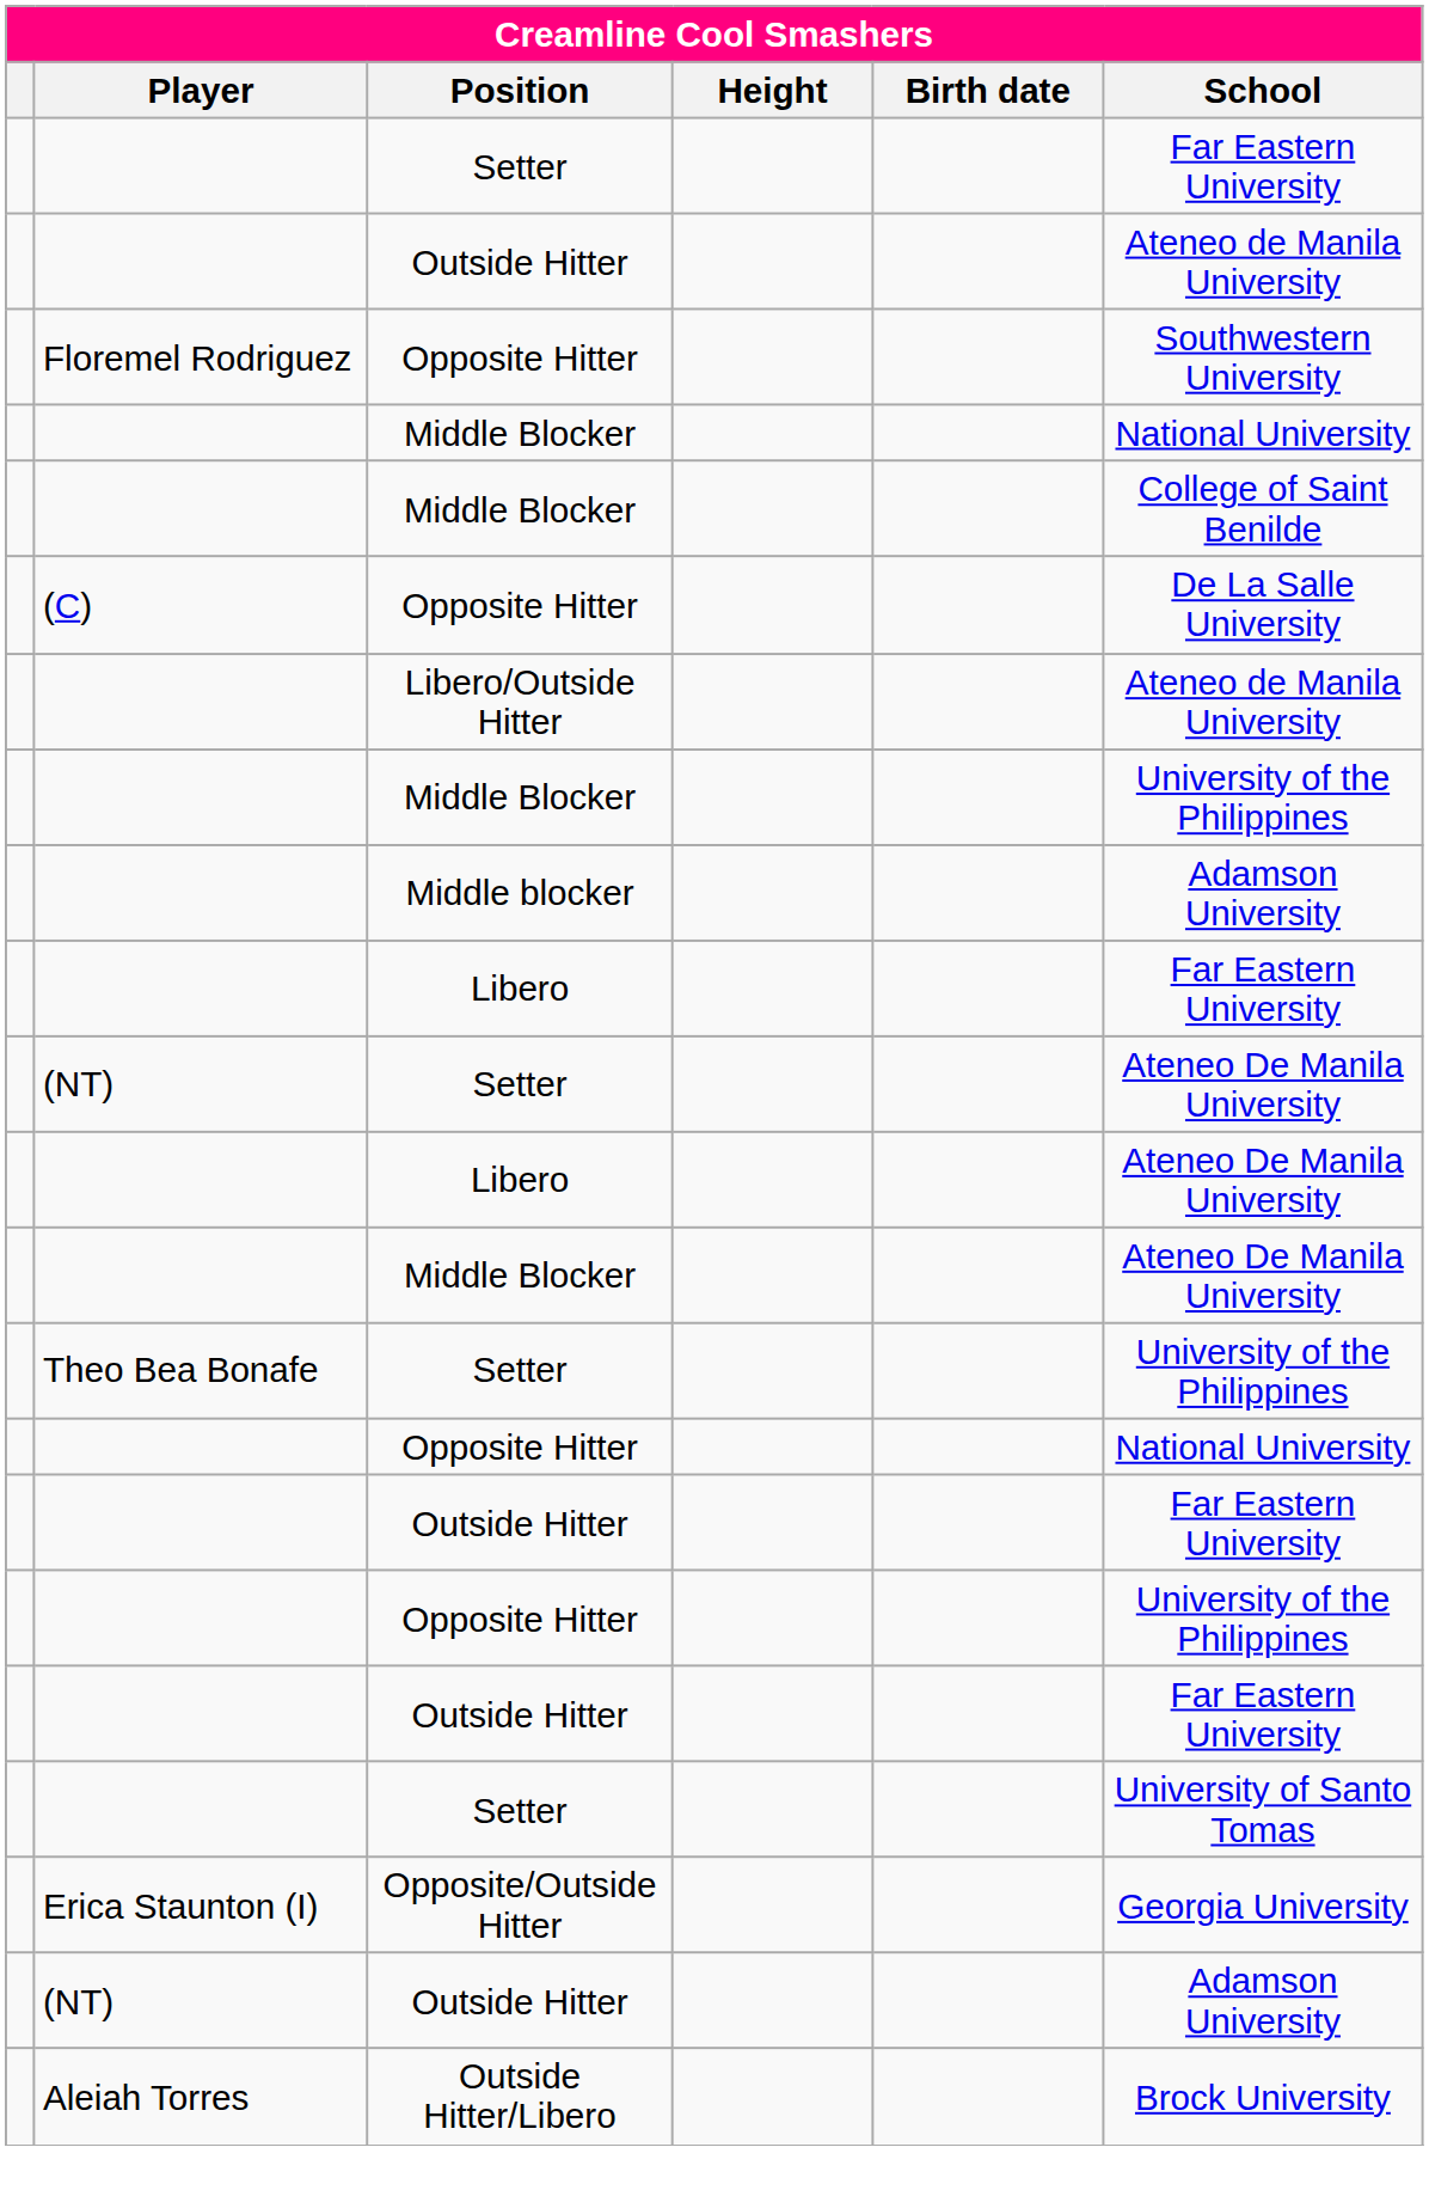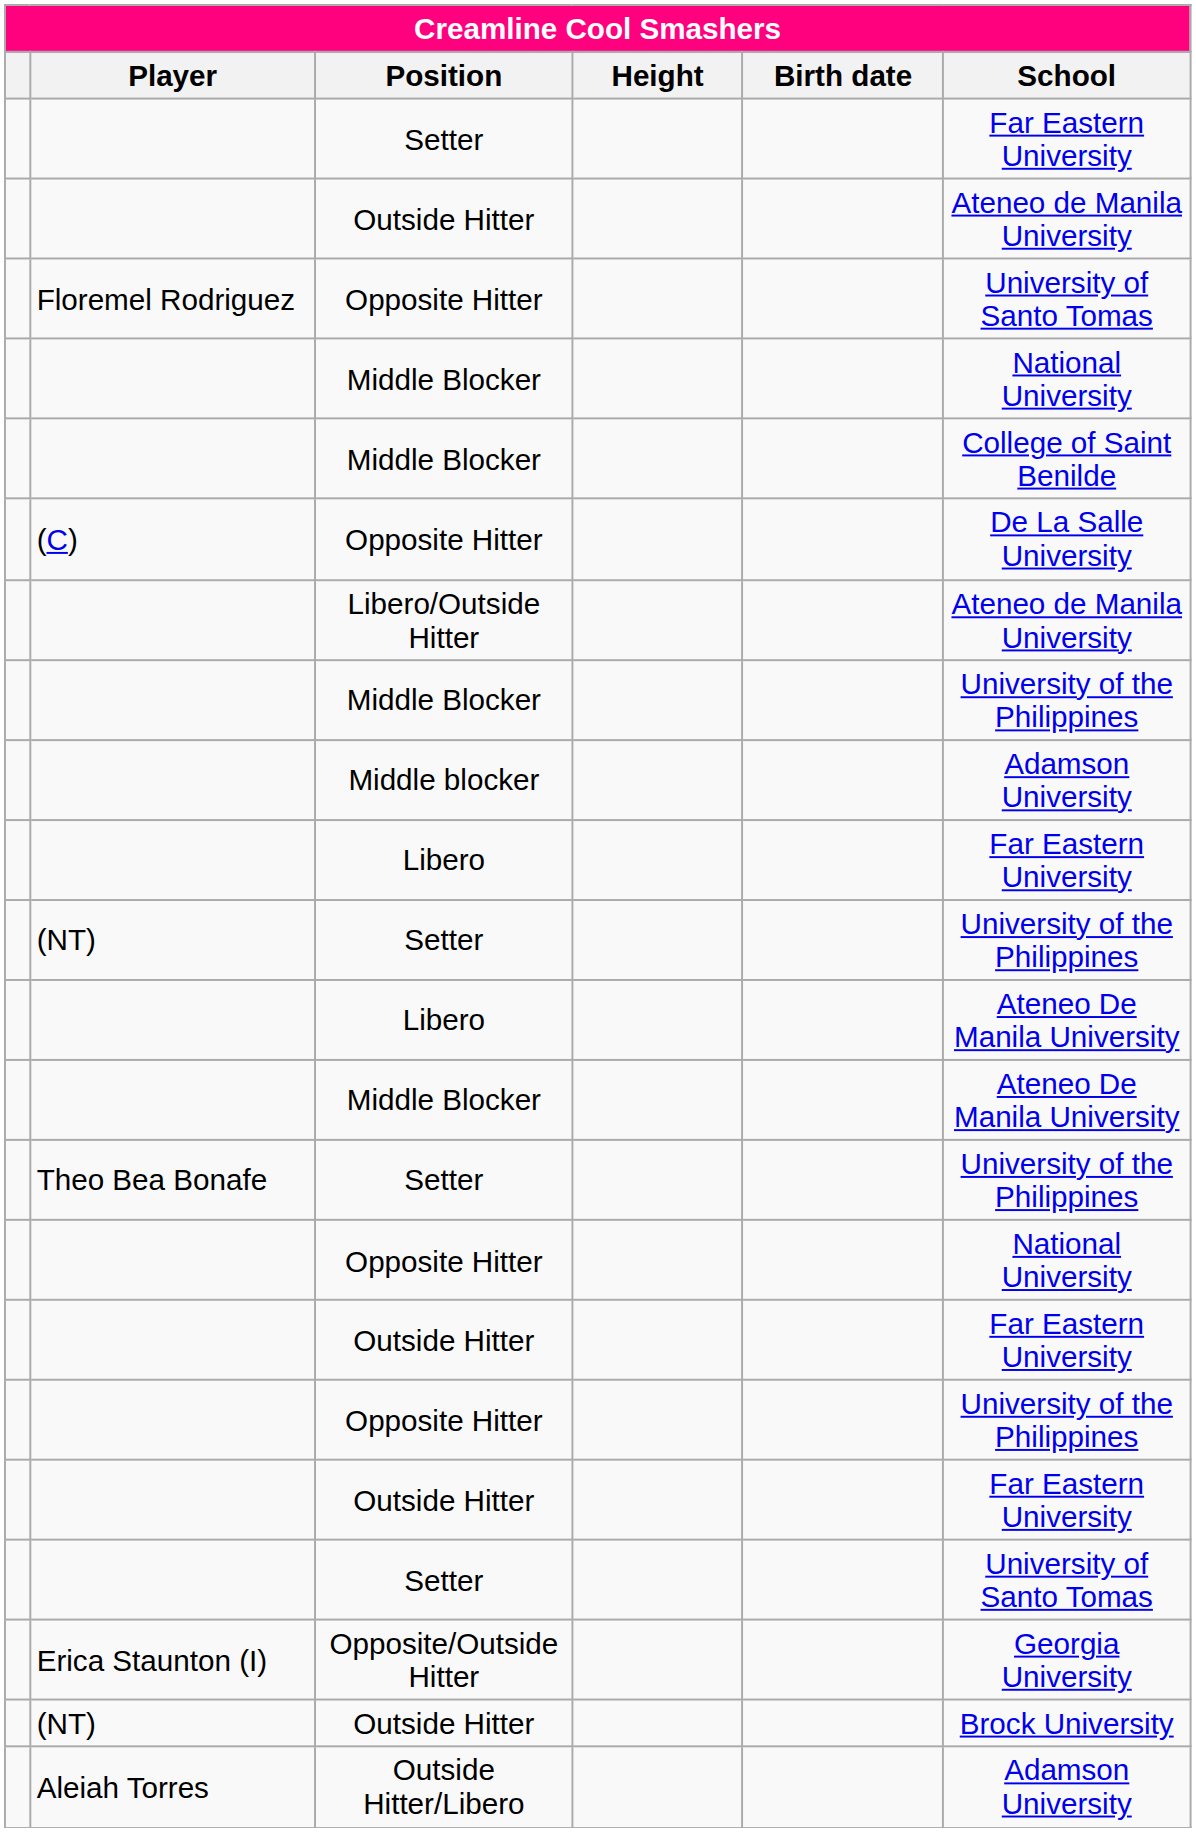 <table class="wikitable sortable" style="font-size:95%; text-align:left;">
 <tr>
 <th colspan="7" style= "background:#FF007F; color:white; text-align: center"><strong>Creamline Cool Smashers</strong></th>
 </tr>
 <tr style="background:#FFFFFF;">
 <th style= "align=center; width:1em;"></th>
 <th style= "align=center;width:17em;">Player</th>
 <th style= "align=center; width:9em;">Position</th>
 <th style= "align=center; width:9em;">Height</th>
 <th style= "align=center; width:13em;">Birth date</th>
 <th style= "align=center; width:13em;">School</th>
 </tr>
 <tr align=center>
 <td></td>
 <td align=left> </td>
 <td>Setter</td>
 <td></td>
 <td align=right></td>
 <td><a href='#'>Far Eastern University</a></td>
 </tr>
 <tr align=center>
 <td></td>
 <td align=left> </td>
 <td>Outside Hitter</td>
 <td></td>
 <td align=right></td>
 <td><a href='#'>Ateneo de Manila University</a></td>
 </tr>
 <tr align=center>
 <td></td>
 <td align=left> Floremel Rodriguez</td>
 <td>Opposite Hitter</td>
 <td></td>
 <td align=right></td>
-<td><a href='#'>Southwestern University</a></td>
+<td><a href='#'>University of Santo Tomas</a></td>
 </tr>
 <tr align=center>
 <td></td>
 <td align=left> </td>
 <td>Middle Blocker</td>
 <td></td>
 <td align=right></td>
 <td><a href='#'>National University</a></td>
 </tr>
 <tr align=center>
 <td></td>
 <td align=left> </td>
 <td>Middle Blocker</td>
 <td></td>
 <td align="right"></td>
 <td><a href='#'>College of Saint Benilde</a></td>
 </tr>
 <tr align=center>
 <td></td>
 <td align=left>  (<a href='#'>C</a>)</td>
 <td>Opposite Hitter</td>
 <td></td>
 <td align="right"></td>
 <td><a href='#'>De La Salle University</a></td>
 </tr>
 <tr align=center>
 <td></td>
 <td align=left> </td>
 <td>Libero/Outside Hitter</td>
 <td></td>
 <td align="right"></td>
 <td><a href='#'>Ateneo de Manila University</a></td>
 </tr>
 <tr align=center>
 <td></td>
 <td align=left> </td>
 <td>Middle Blocker</td>
 <td></td>
 <td align="right"></td>
 <td><a href='#'>University of the Philippines</a></td>
 </tr>
 <tr align=center>
 <td></td>
 <td align=left> </td>
 <td>Middle blocker</td>
 <td></td>
 <td align=right></td>
 <td><a href='#'>Adamson University</a></td>
 </tr>
 <tr align=center>
 <td></td>
 <td align=left> </td>
 <td>Libero</td>
 <td></td>
 <td align="right"></td>
 <td><a href='#'>Far Eastern University</a></td>
 </tr>
 <tr align=center>
 <td></td>
 <td align=left>  (NT)</td>
 <td>Setter</td>
 <td></td>
 <td align=right></td>
-<td><a href='#'>Ateneo De Manila University </a></td>
+<td><a href='#'>University of the Philippines</a></td>
 </tr>
 <tr align=center>
 <td></td>
 <td align=left> </td>
 <td>Libero</td>
 <td></td>
 <td align="right"></td>
 <td><a href='#'>Ateneo De Manila University</a></td>
 </tr>
 <tr align=center>
 <td></td>
 <td align=left> </td>
 <td>Middle Blocker</td>
 <td></td>
 <td align="right"></td>
 <td><a href='#'>Ateneo De Manila University</a></td>
 </tr>
 <tr align=center>
 <td></td>
 <td align=left> Theo Bea Bonafe</td>
 <td>Setter</td>
 <td></td>
 <td></td>
 <td><a href='#'>University of the Philippines</a></td>
 </tr>
 <tr align=center>
 <td></td>
 <td align=left> </td>
 <td>Opposite Hitter</td>
 <td></td>
 <td align="right"></td>
 <td><a href='#'>National University</a></td>
 </tr>
 <tr align=center>
 <td></td>
 <td align=left> </td>
 <td>Outside Hitter</td>
 <td></td>
 <td align="right"></td>
 <td><a href='#'>Far Eastern University</a></td>
 </tr>
 <tr align=center>
 <td></td>
 <td align=left> </td>
 <td>Opposite Hitter</td>
 <td></td>
 <td align="right"></td>
 <td><a href='#'>University of the Philippines</a></td>
 </tr>
 <tr align=center>
 <td></td>
 <td align=left> </td>
 <td>Outside Hitter</td>
 <td></td>
 <td align="right"></td>
 <td><a href='#'>Far Eastern University</a></td>
 </tr>
 <tr align=center>
 <td></td>
 <td align=left> </td>
 <td>Setter</td>
 <td></td>
 <td align="right"></td>
 <td><a href='#'>University of Santo Tomas</a></td>
 </tr>
 <tr align=center>
 <td></td>
 <td align=left> Erica Staunton (I)</td>
 <td>Opposite/Outside Hitter</td>
 <td></td>
 <td align=right></td>
 <td><a href='#'>Georgia University</a></td>
 </tr>
 <tr align=center>
 <td></td>
 <td align=left> (NT)</td>
 <td>Outside Hitter</td>
 <td></td>
 <td align=right></td>
-<td><a href='#'>Adamson University </a></td>
+<td><a href='#'>Brock University</a></td>
 </tr>
 <tr align=center>
 <td></td>
 <td align=left> Aleiah Torres</td>
 <td>Outside Hitter/Libero</td>
 <td></td>
 <td align=right></td>
-<td><a href='#'>Brock University</a></td>
+<td><a href='#'>Adamson University </a></td>
 </tr>
 <tr align=center>
 </tr>
 </table>
